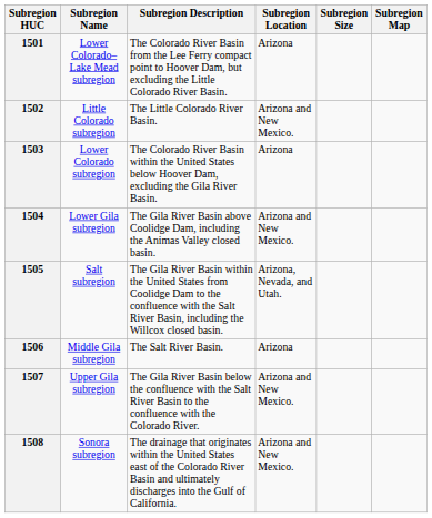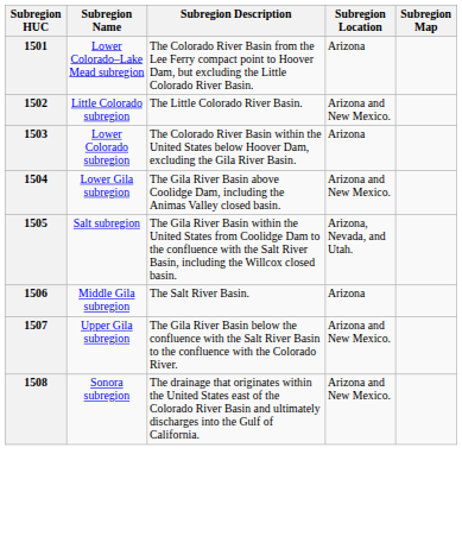 <table class="wikitable" border="1" style="margin: 1em auto 1em auto;">
 <tr valign="top">
 <th scope="col">Subregion HUC</th>
 <th scope="col">Subregion Name</th>
 <th scope="col">Subregion Description</th>
 <th scope="col">Subregion Location</th>
-<th scope="col">Subregion Size</th>
 <th scope="col">Subregion Map</th>
 </tr>
 <tr valign="top">
 <th scope="row">1501</th>
 <td align="center"><a href='#'>Lower Colorado–Lake Mead subregion</a></td>
 <td align="left">The Colorado River Basin from the Lee Ferry compact point to Hoover Dam, but excluding the Little Colorado River Basin.</td>
 <td>Arizona</td>
-<td align="center"></td>
 <td align="right"></td>
 </tr>
 <tr valign="top">
 <th scope="row">1502</th>
 <td align="center"><a href='#'>Little Colorado subregion</a></td>
 <td align="left">The Little Colorado River Basin.</td>
 <td>Arizona and New Mexico.</td>
-<td align="center"></td>
 <td align="right"></td>
 </tr>
 <tr valign="top">
 <th scope="row">1503</th>
 <td align="center"><a href='#'>Lower Colorado subregion</a></td>
 <td align="left">The Colorado River Basin within the United States below Hoover Dam, excluding the Gila River Basin.</td>
 <td>Arizona</td>
-<td align="center"></td>
 <td align="right"></td>
 </tr>
 <tr valign="top">
 <th scope="row">1504</th>
 <td align="center"><a href='#'>Lower Gila subregion</a></td>
 <td align="left">The Gila River Basin above Coolidge Dam, including the Animas Valley closed basin.</td>
 <td>Arizona and New Mexico.</td>
-<td align="center"></td>
 <td align="right"></td>
 </tr>
 <tr valign="top">
 <th scope="row">1505</th>
 <td align="center"><a href='#'>Salt subregion</a></td>
 <td align="left">The Gila River Basin within the United States from Coolidge Dam to the confluence with the Salt River Basin, including the Willcox closed basin.</td>
 <td>Arizona, Nevada, and Utah.</td>
-<td align="center"></td>
 <td align="right"></td>
 </tr>
 <tr valign="top">
 <th scope="row">1506</th>
 <td align="center"><a href='#'>Middle Gila subregion</a></td>
 <td align="left">The Salt River Basin.</td>
 <td>Arizona</td>
-<td align="center"></td>
 <td align="right"></td>
 </tr>
 <tr valign="top">
 <th scope="row">1507</th>
 <td align="center"><a href='#'>Upper Gila subregion</a></td>
 <td align="left">The Gila River Basin below the confluence with the Salt River Basin to the confluence with the Colorado River.</td>
 <td>Arizona and New Mexico.</td>
-<td align="center"></td>
 <td align="right"></td>
 </tr>
 <tr valign="top">
 <th scope="row">1508</th>
 <td align="center"><a href='#'>Sonora subregion</a></td>
 <td align="left">The drainage that originates within the United States east of the Colorado River Basin and ultimately discharges into the Gulf of California.</td>
 <td>Arizona and New Mexico.</td>
-<td align="center"></td>
 <td align="right"></td>
 </tr>
 </table>
